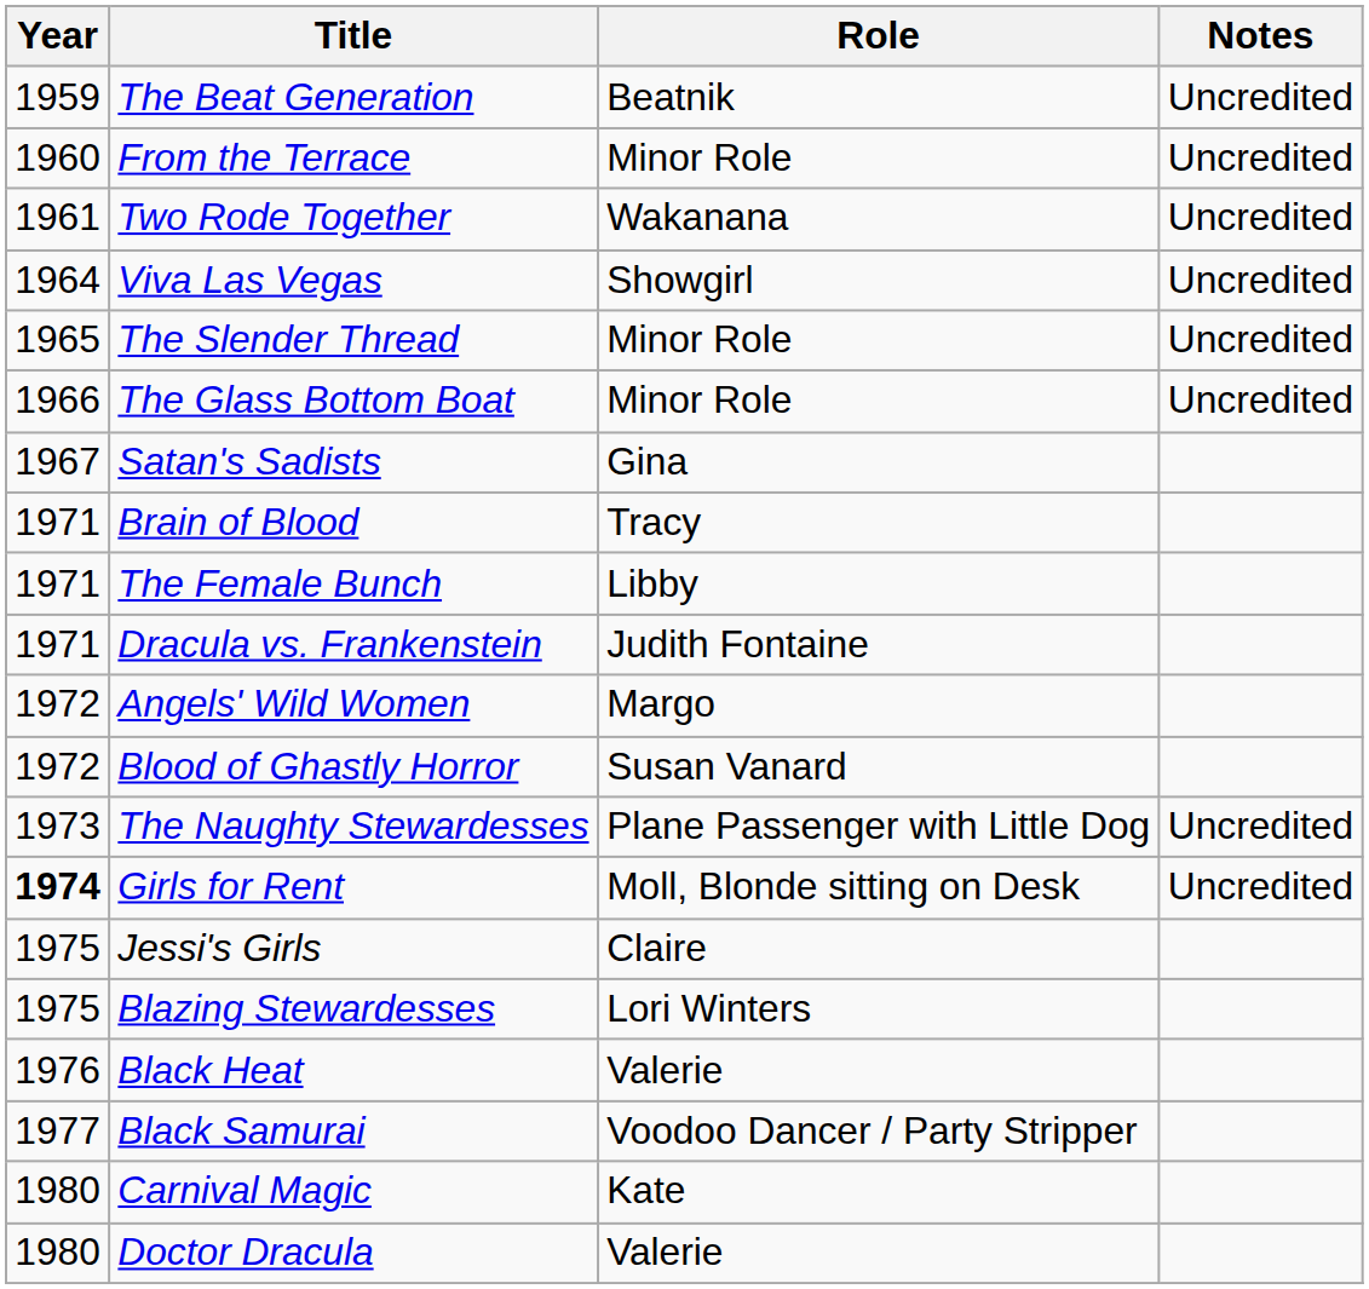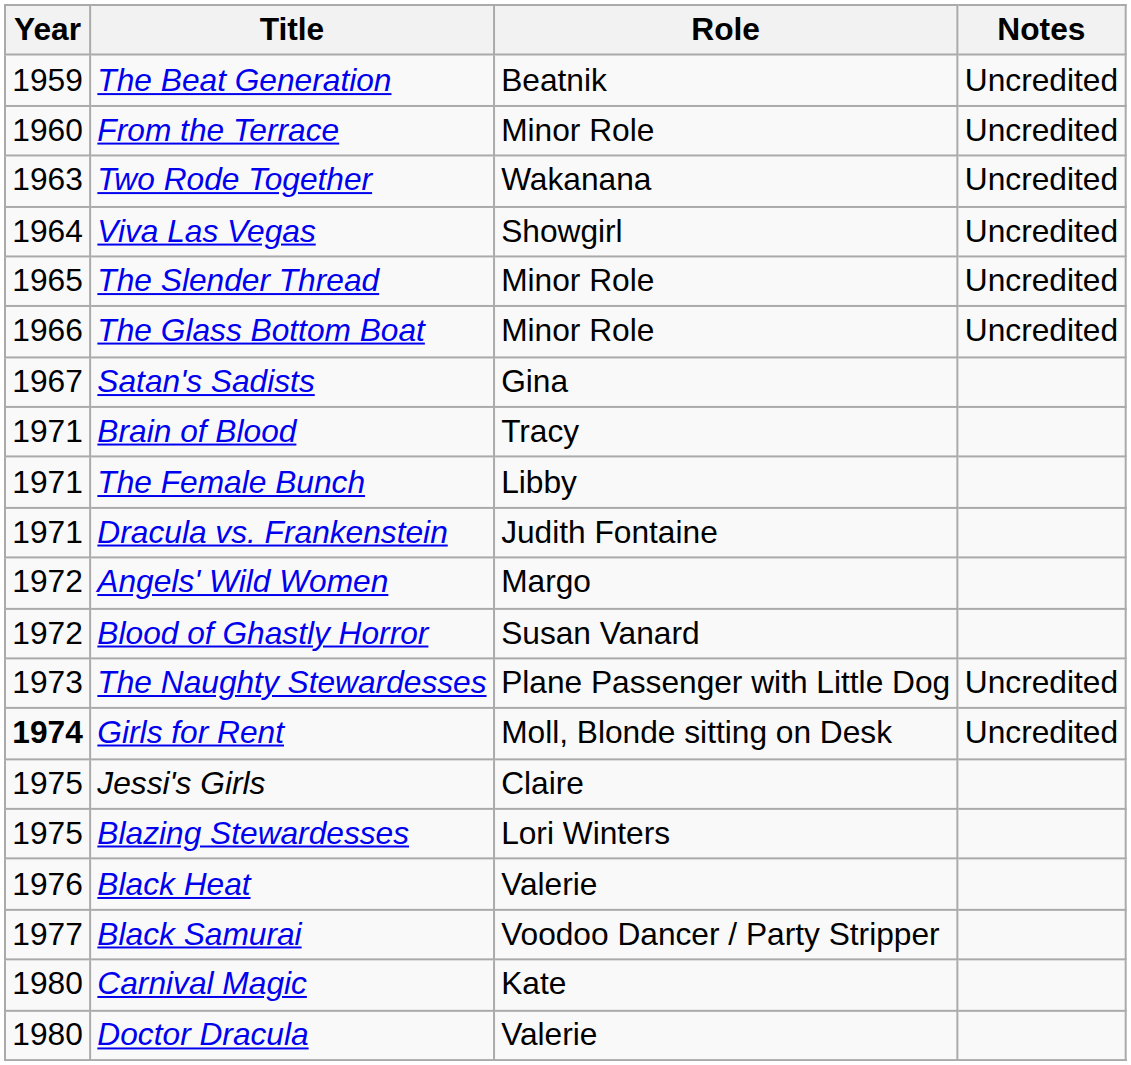 <table class="wikitable sortable">
 <tr>
 <th>Year</th>
 <th>Title</th>
 <th>Role</th>
 <th>Notes</th>
 </tr>
 <tr>
 <td>1959</td>
 <td><em><a href='#'>The Beat Generation</a></em></td>
 <td>Beatnik</td>
 <td>Uncredited</td>
 </tr>
 <tr>
 <td>1960</td>
 <td><em><a href='#'>From the Terrace</a></em></td>
 <td>Minor Role</td>
 <td>Uncredited</td>
 </tr>
 <tr>
-<td>1961</td>
+<td>1963</td>
 <td><em><a href='#'>Two Rode Together</a></em></td>
 <td>Wakanana</td>
 <td>Uncredited</td>
 </tr>
 <tr>
 <td>1964</td>
 <td><em><a href='#'>Viva Las Vegas</a></em></td>
 <td>Showgirl</td>
 <td>Uncredited</td>
 </tr>
 <tr>
 <td>1965</td>
 <td><em><a href='#'>The Slender Thread</a></em></td>
 <td>Minor Role</td>
 <td>Uncredited</td>
 </tr>
 <tr>
 <td>1966</td>
 <td><em><a href='#'>The Glass Bottom Boat</a></em></td>
 <td>Minor Role</td>
 <td>Uncredited</td>
 </tr>
 <tr>
 <td>1967</td>
 <td><em><a href='#'>Satan's Sadists</a></em></td>
 <td>Gina</td>
 <td></td>
 </tr>
 <tr>
 <td>1971</td>
 <td><em><a href='#'>Brain of Blood</a></em></td>
 <td>Tracy</td>
 <td></td>
 </tr>
 <tr>
 <td>1971</td>
 <td><em><a href='#'>The Female Bunch</a></em></td>
 <td>Libby</td>
 <td></td>
 </tr>
 <tr>
 <td>1971</td>
 <td><em><a href='#'>Dracula vs. Frankenstein</a></em></td>
 <td>Judith Fontaine</td>
 <td></td>
 </tr>
 <tr>
 <td>1972</td>
 <td><em><a href='#'>Angels' Wild Women</a></em></td>
 <td>Margo</td>
 <td></td>
 </tr>
 <tr>
 <td>1972</td>
 <td><em><a href='#'>Blood of Ghastly Horror</a></em></td>
 <td>Susan Vanard</td>
 <td></td>
 </tr>
 <tr>
 <td>1973</td>
 <td><em><a href='#'>The Naughty Stewardesses</a></em></td>
 <td>Plane Passenger with Little Dog</td>
 <td>Uncredited</td>
 </tr>
 <tr>
 <td><strong>1974</strong></td>
 <td><em><a href='#'>Girls for Rent</a></em></td>
 <td>Moll, Blonde sitting on Desk</td>
 <td>Uncredited</td>
 </tr>
 <tr>
 <td>1975</td>
 <td><em>Jessi's Girls</em></td>
 <td>Claire</td>
 <td></td>
 </tr>
 <tr>
 <td>1975</td>
 <td><em><a href='#'>Blazing Stewardesses</a></em></td>
 <td>Lori Winters</td>
 <td></td>
 </tr>
 <tr>
 <td>1976</td>
 <td><em><a href='#'>Black Heat</a></em></td>
 <td>Valerie</td>
 <td></td>
 </tr>
 <tr>
 <td>1977</td>
 <td><em><a href='#'>Black Samurai</a></em></td>
 <td>Voodoo Dancer / Party Stripper</td>
 <td></td>
 </tr>
 <tr>
 <td>1980</td>
 <td><em><a href='#'>Carnival Magic</a></em></td>
 <td>Kate</td>
 <td></td>
 </tr>
 <tr>
 <td>1980</td>
 <td><em><a href='#'>Doctor Dracula</a></em></td>
 <td>Valerie</td>
 <td></td>
 </tr>
 <tr>
 </tr>
 </table>
